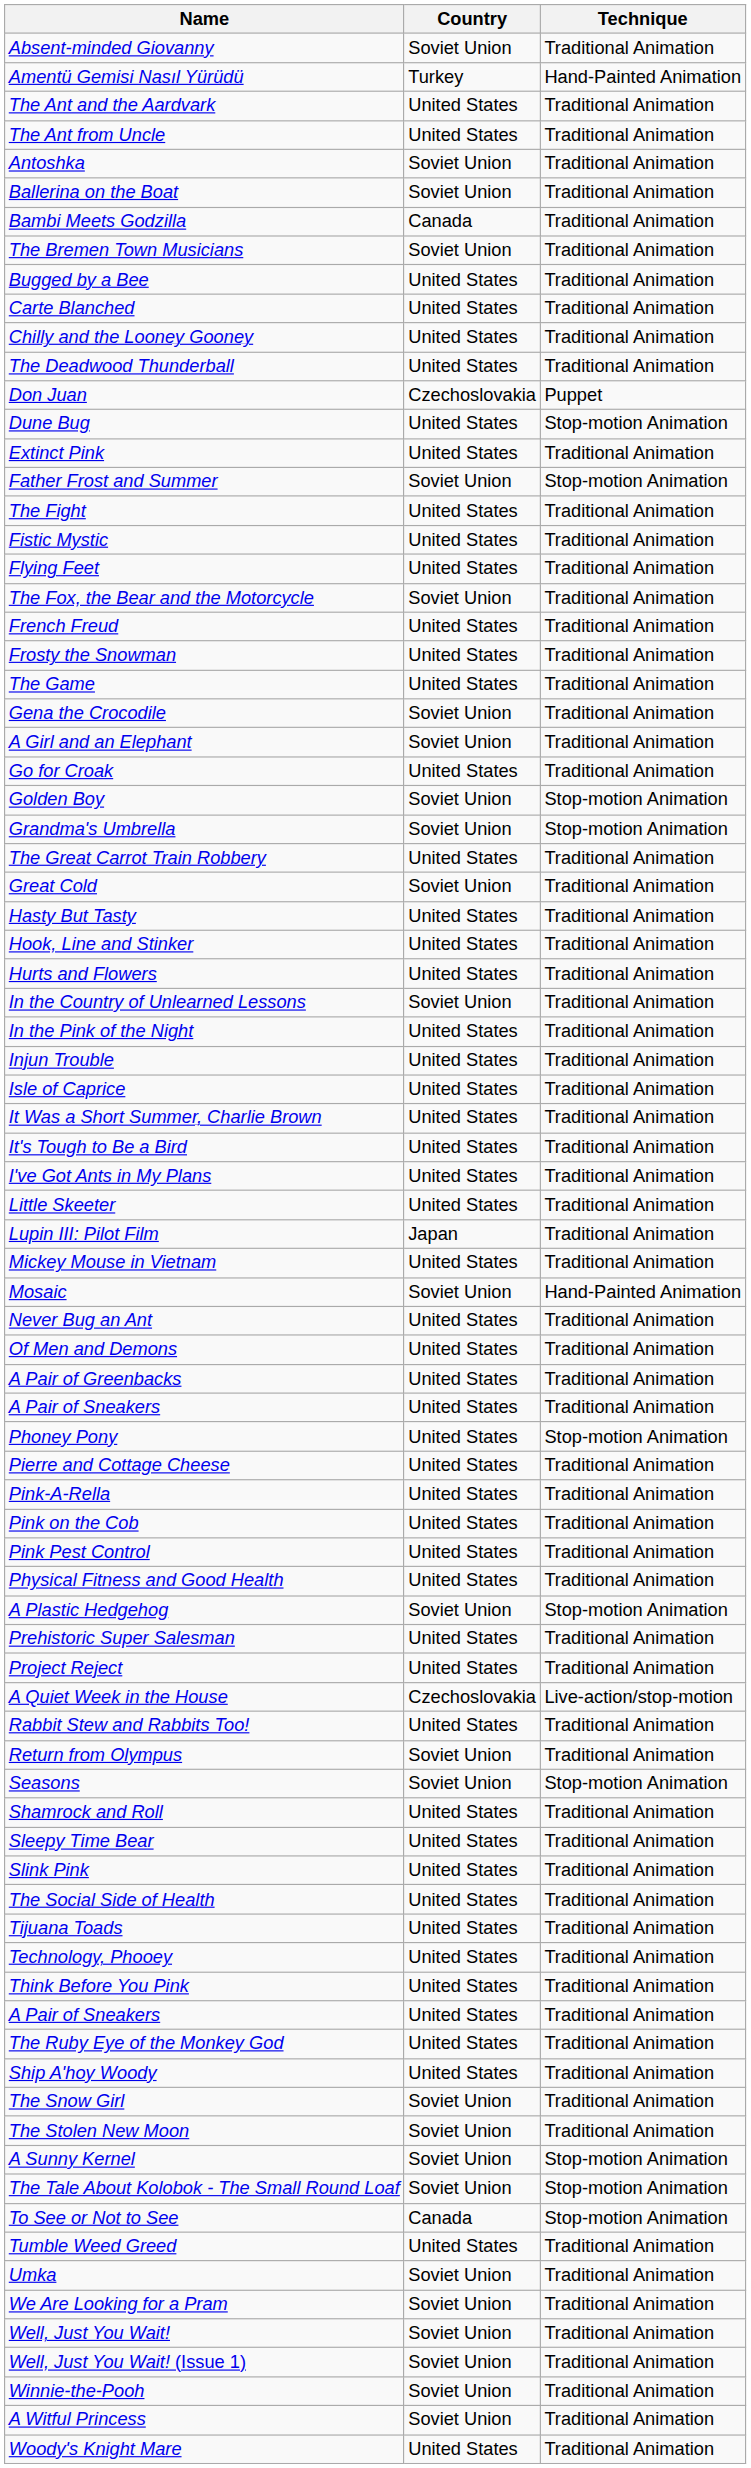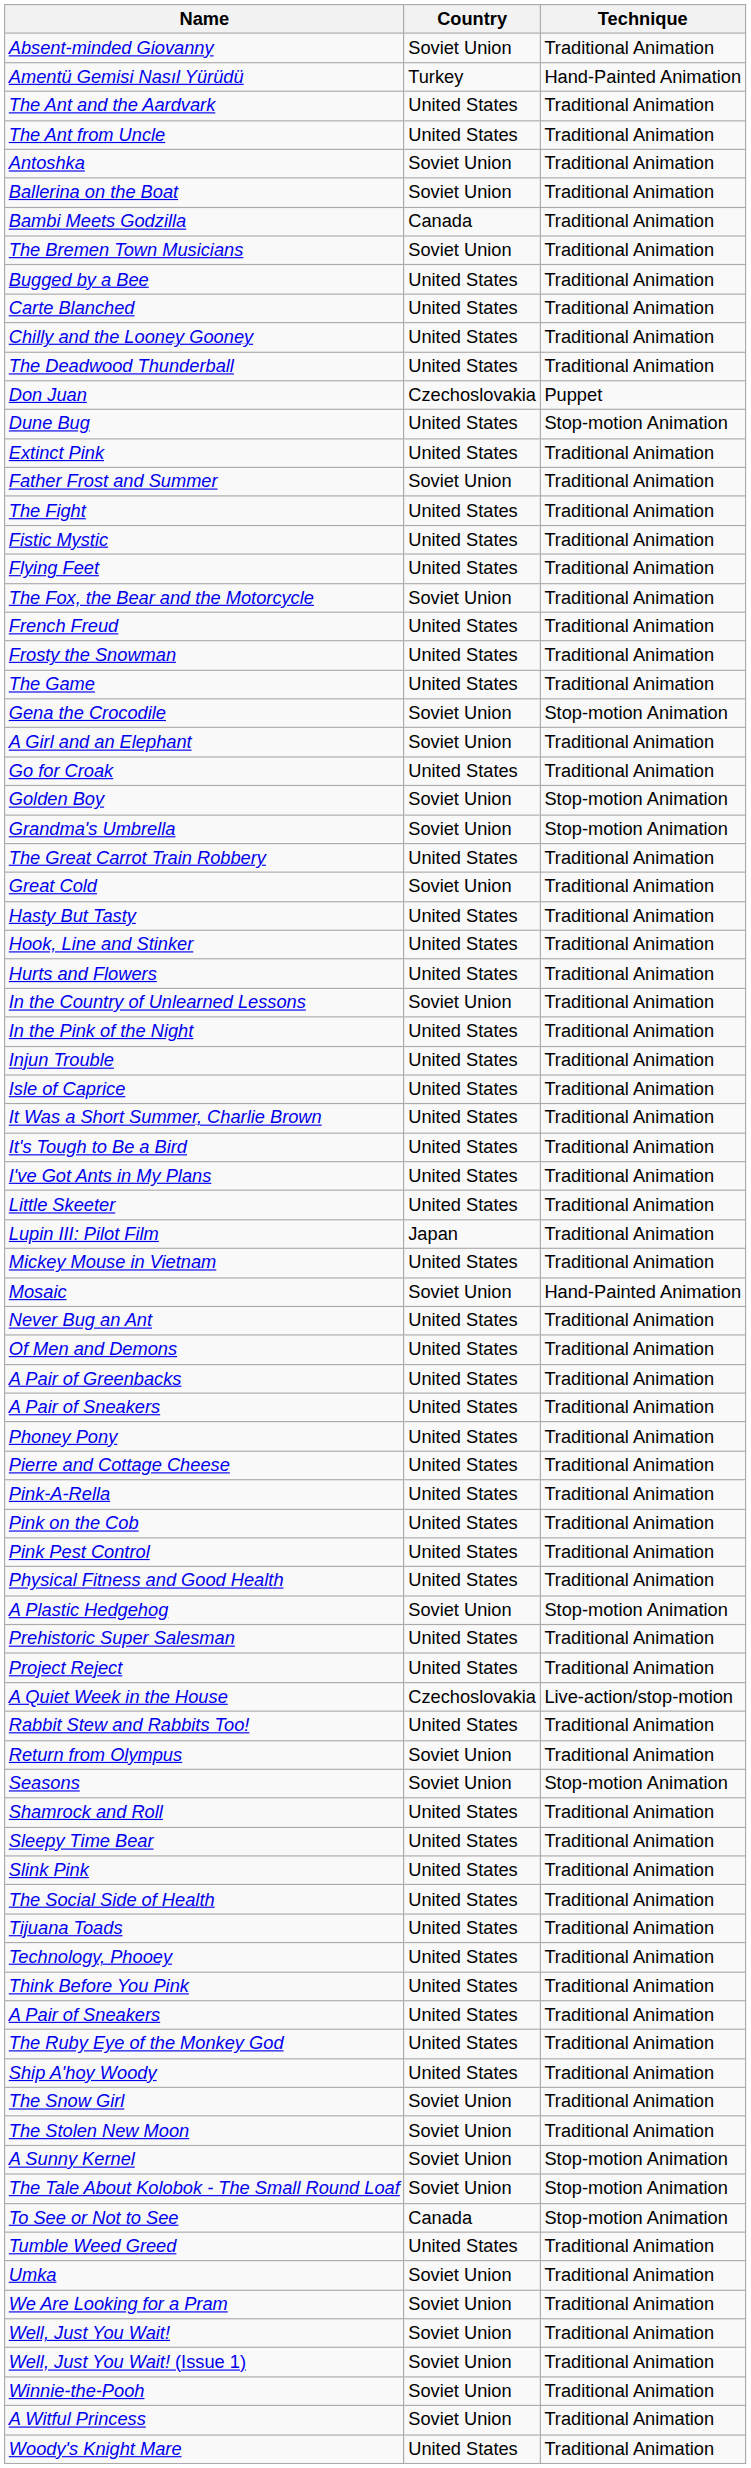 <table class="wikitable sortable">
 <tr>
 <th>Name</th>
 <th>Country</th>
 <th>Technique</th>
 </tr>
 <tr>
 <td><em><a href='#'>Absent-minded Giovanny</a></em></td>
 <td>Soviet Union</td>
 <td>Traditional Animation</td>
 </tr>
 <tr>
 <td><em><a href='#'>Amentü Gemisi Nasıl Yürüdü</a></em></td>
 <td>Turkey</td>
 <td>Hand-Painted Animation</td>
 </tr>
 <tr>
 <td><em><a href='#'>The Ant and the Aardvark</a></em></td>
 <td>United States</td>
 <td>Traditional Animation</td>
 </tr>
 <tr>
 <td><em><a href='#'>The Ant from Uncle</a></em></td>
 <td>United States</td>
 <td>Traditional Animation</td>
 </tr>
 <tr>
 <td><em><a href='#'>Antoshka</a></em></td>
 <td>Soviet Union</td>
 <td>Traditional Animation</td>
 </tr>
 <tr>
 <td><em><a href='#'>Ballerina on the Boat</a></em></td>
 <td>Soviet Union</td>
 <td>Traditional Animation</td>
 </tr>
 <tr>
 <td><em><a href='#'>Bambi Meets Godzilla</a></em></td>
 <td>Canada</td>
 <td>Traditional Animation</td>
 </tr>
 <tr>
 <td><em><a href='#'>The Bremen Town Musicians</a></em></td>
 <td>Soviet Union</td>
 <td>Traditional Animation</td>
 </tr>
 <tr>
 <td><em><a href='#'>Bugged by a Bee</a></em></td>
 <td>United States</td>
 <td>Traditional Animation</td>
 </tr>
 <tr>
 <td><em><a href='#'>Carte Blanched</a></em></td>
 <td>United States</td>
 <td>Traditional Animation</td>
 </tr>
 <tr>
 <td><em><a href='#'>Chilly and the Looney Gooney</a></em></td>
 <td>United States</td>
 <td>Traditional Animation</td>
 </tr>
 <tr>
 <td><em><a href='#'>The Deadwood Thunderball</a></em></td>
 <td>United States</td>
 <td>Traditional Animation</td>
 </tr>
 <tr>
 <td><em><a href='#'>Don Juan</a></em></td>
 <td>Czechoslovakia</td>
 <td>Puppet</td>
 </tr>
 <tr>
 <td><em><a href='#'>Dune Bug</a></em></td>
 <td>United States</td>
 <td>Stop-motion Animation</td>
 </tr>
 <tr>
 <td><em><a href='#'>Extinct Pink</a></em></td>
 <td>United States</td>
 <td>Traditional Animation</td>
 </tr>
 <tr>
 <td><em><a href='#'>Father Frost and Summer</a></em></td>
 <td>Soviet Union</td>
-<td>Stop-motion Animation</td>
+<td>Traditional Animation</td>
 </tr>
 <tr>
 <td><em><a href='#'>The Fight</a></em></td>
 <td>United States</td>
 <td>Traditional Animation</td>
 </tr>
 <tr>
 <td><em><a href='#'>Fistic Mystic</a></em></td>
 <td>United States</td>
 <td>Traditional Animation</td>
 </tr>
 <tr>
 <td><em><a href='#'>Flying Feet</a></em></td>
 <td>United States</td>
 <td>Traditional Animation</td>
 </tr>
 <tr>
 <td><em><a href='#'>The Fox, the Bear and the Motorcycle</a></em></td>
 <td>Soviet Union</td>
 <td>Traditional Animation</td>
 </tr>
 <tr>
 <td><em><a href='#'>French Freud</a></em></td>
 <td>United States</td>
 <td>Traditional Animation</td>
 </tr>
 <tr>
 <td><em><a href='#'>Frosty the Snowman</a></em></td>
 <td>United States</td>
 <td>Traditional Animation</td>
 </tr>
 <tr>
 <td><em><a href='#'>The Game</a></em></td>
 <td>United States</td>
 <td>Traditional Animation</td>
 </tr>
 <tr>
 <td><em><a href='#'>Gena the Crocodile</a></em></td>
 <td>Soviet Union</td>
-<td>Traditional Animation</td>
+<td>Stop-motion Animation</td>
 </tr>
 <tr>
 <td><em><a href='#'>A Girl and an Elephant</a></em></td>
 <td>Soviet Union</td>
 <td>Traditional Animation</td>
 </tr>
 <tr>
 <td><em><a href='#'>Go for Croak</a></em></td>
 <td>United States</td>
 <td>Traditional Animation</td>
 </tr>
 <tr>
 <td><em><a href='#'>Golden Boy</a></em></td>
 <td>Soviet Union</td>
 <td>Stop-motion Animation</td>
 </tr>
 <tr>
 <td><em><a href='#'>Grandma's Umbrella</a></em></td>
 <td>Soviet Union</td>
 <td>Stop-motion Animation</td>
 </tr>
 <tr>
 <td><em><a href='#'>The Great Carrot Train Robbery</a></em></td>
 <td>United States</td>
 <td>Traditional Animation</td>
 </tr>
 <tr>
 <td><em><a href='#'>Great Cold</a></em></td>
 <td>Soviet Union</td>
 <td>Traditional Animation</td>
 </tr>
 <tr>
 <td><em><a href='#'>Hasty But Tasty</a></em></td>
 <td>United States</td>
 <td>Traditional Animation</td>
 </tr>
 <tr>
 <td><em><a href='#'>Hook, Line and Stinker</a></em></td>
 <td>United States</td>
 <td>Traditional Animation</td>
 </tr>
 <tr>
 <td><em><a href='#'>Hurts and Flowers</a></em></td>
 <td>United States</td>
 <td>Traditional Animation</td>
 </tr>
 <tr>
 <td><em><a href='#'>In the Country of Unlearned Lessons</a></em></td>
 <td>Soviet Union</td>
 <td>Traditional Animation</td>
 </tr>
 <tr>
 <td><em><a href='#'>In the Pink of the Night</a></em></td>
 <td>United States</td>
 <td>Traditional Animation</td>
 </tr>
 <tr>
 <td><em><a href='#'>Injun Trouble</a></em></td>
 <td>United States</td>
 <td>Traditional Animation</td>
 </tr>
 <tr>
 <td><em><a href='#'>Isle of Caprice</a></em></td>
 <td>United States</td>
 <td>Traditional Animation</td>
 </tr>
 <tr>
 <td><em><a href='#'>It Was a Short Summer, Charlie Brown</a></em></td>
 <td>United States</td>
 <td>Traditional Animation</td>
 </tr>
 <tr>
 <td><em><a href='#'>It's Tough to Be a Bird</a></em></td>
 <td>United States</td>
 <td>Traditional Animation</td>
 </tr>
 <tr>
 <td><em><a href='#'>I've Got Ants in My Plans</a></em></td>
 <td>United States</td>
 <td>Traditional Animation</td>
 </tr>
 <tr>
 <td><em><a href='#'>Little Skeeter</a></em></td>
 <td>United States</td>
 <td>Traditional Animation</td>
 </tr>
 <tr>
 <td><em><a href='#'>Lupin III: Pilot Film</a></em></td>
 <td>Japan</td>
 <td>Traditional Animation</td>
 </tr>
 <tr>
 <td><em><a href='#'>Mickey Mouse in Vietnam</a></em></td>
 <td>United States</td>
 <td>Traditional Animation</td>
 </tr>
 <tr>
 <td><em><a href='#'>Mosaic</a></em></td>
 <td>Soviet Union</td>
 <td>Hand-Painted Animation</td>
 </tr>
 <tr>
 <td><em><a href='#'>Never Bug an Ant</a></em></td>
 <td>United States</td>
 <td>Traditional Animation</td>
 </tr>
 <tr>
 <td><em><a href='#'>Of Men and Demons</a></em></td>
 <td>United States</td>
 <td>Traditional Animation</td>
 </tr>
 <tr>
 <td><em><a href='#'>A Pair of Greenbacks</a></em></td>
 <td>United States</td>
 <td>Traditional Animation</td>
 </tr>
 <tr>
 <td><em><a href='#'>A Pair of Sneakers</a></em></td>
 <td>United States</td>
 <td>Traditional Animation</td>
 </tr>
 <tr>
 <td><em><a href='#'>Phoney Pony</a></em></td>
 <td>United States</td>
-<td>Stop-motion Animation</td>
+<td>Traditional Animation</td>
 </tr>
 <tr>
 <td><em><a href='#'>Pierre and Cottage Cheese</a></em></td>
 <td>United States</td>
 <td>Traditional Animation</td>
 </tr>
 <tr>
 <td><em><a href='#'>Pink-A-Rella</a></em></td>
 <td>United States</td>
 <td>Traditional Animation</td>
 </tr>
 <tr>
 <td><em><a href='#'>Pink on the Cob</a></em></td>
 <td>United States</td>
 <td>Traditional Animation</td>
 </tr>
 <tr>
 <td><em><a href='#'>Pink Pest Control</a></em></td>
 <td>United States</td>
 <td>Traditional Animation</td>
 </tr>
 <tr>
 <td><em><a href='#'>Physical Fitness and Good Health</a></em></td>
 <td>United States</td>
 <td>Traditional Animation</td>
 </tr>
 <tr>
 <td><em><a href='#'>A Plastic Hedgehog</a></em></td>
 <td>Soviet Union</td>
 <td>Stop-motion Animation</td>
 </tr>
 <tr>
 <td><em><a href='#'>Prehistoric Super Salesman</a></em></td>
 <td>United States</td>
 <td>Traditional Animation</td>
 </tr>
 <tr>
 <td><em><a href='#'>Project Reject</a></em></td>
 <td>United States</td>
 <td>Traditional Animation</td>
 </tr>
 <tr>
 <td><em><a href='#'>A Quiet Week in the House</a></em></td>
 <td>Czechoslovakia</td>
 <td>Live-action/stop-motion</td>
 </tr>
 <tr>
 <td><em><a href='#'>Rabbit Stew and Rabbits Too!</a></em></td>
 <td>United States</td>
 <td>Traditional Animation</td>
 </tr>
 <tr>
 <td><em><a href='#'>Return from Olympus</a></em></td>
 <td>Soviet Union</td>
 <td>Traditional Animation</td>
 </tr>
 <tr>
 <td><em><a href='#'>Seasons</a></em></td>
 <td>Soviet Union</td>
 <td>Stop-motion Animation</td>
 </tr>
 <tr>
 <td><em><a href='#'>Shamrock and Roll</a></em></td>
 <td>United States</td>
 <td>Traditional Animation</td>
 </tr>
 <tr>
 <td><em><a href='#'>Sleepy Time Bear</a></em></td>
 <td>United States</td>
 <td>Traditional Animation</td>
 </tr>
 <tr>
 <td><em><a href='#'>Slink Pink</a></em></td>
 <td>United States</td>
 <td>Traditional Animation</td>
 </tr>
 <tr>
 <td><em><a href='#'>The Social Side of Health</a></em></td>
 <td>United States</td>
 <td>Traditional Animation</td>
 </tr>
 <tr>
 <td><em><a href='#'>Tijuana Toads</a></em></td>
 <td>United States</td>
 <td>Traditional Animation</td>
 </tr>
 <tr>
 <td><em><a href='#'>Technology, Phooey</a></em></td>
 <td>United States</td>
 <td>Traditional Animation</td>
 </tr>
 <tr>
 <td><em><a href='#'>Think Before You Pink</a></em></td>
 <td>United States</td>
 <td>Traditional Animation</td>
 </tr>
 <tr>
 <td><em><a href='#'>A Pair of Sneakers</a></em></td>
 <td>United States</td>
 <td>Traditional Animation</td>
 </tr>
 <tr>
 <td><em><a href='#'>The Ruby Eye of the Monkey God</a></em></td>
 <td>United States</td>
 <td>Traditional Animation</td>
 </tr>
 <tr>
 <td><em><a href='#'>Ship A'hoy Woody</a></em></td>
 <td>United States</td>
 <td>Traditional Animation</td>
 </tr>
 <tr>
 <td><em><a href='#'>The Snow Girl</a></em></td>
 <td>Soviet Union</td>
 <td>Traditional Animation</td>
 </tr>
 <tr>
 <td><em><a href='#'>The Stolen New Moon</a></em></td>
 <td>Soviet Union</td>
 <td>Traditional Animation</td>
 </tr>
 <tr>
 <td><em><a href='#'>A Sunny Kernel</a></em></td>
 <td>Soviet Union</td>
 <td>Stop-motion Animation</td>
 </tr>
 <tr>
 <td><em><a href='#'>The Tale About Kolobok - The Small Round Loaf</a></em></td>
 <td>Soviet Union</td>
 <td>Stop-motion Animation</td>
 </tr>
 <tr>
 <td><em><a href='#'>To See or Not to See</a></em></td>
 <td>Canada</td>
 <td>Stop-motion Animation</td>
 </tr>
 <tr>
 <td><em><a href='#'>Tumble Weed Greed</a></em></td>
 <td>United States</td>
 <td>Traditional Animation</td>
 </tr>
 <tr>
 <td><em><a href='#'>Umka</a></em></td>
 <td>Soviet Union</td>
 <td>Traditional Animation</td>
 </tr>
 <tr>
 <td><em><a href='#'>We Are Looking for a Pram</a></em></td>
 <td>Soviet Union</td>
 <td>Traditional Animation</td>
 </tr>
 <tr>
 <td><em><a href='#'>Well, Just You Wait!</a></em></td>
 <td>Soviet Union</td>
 <td>Traditional Animation</td>
 </tr>
 <tr>
 <td><a href='#'><em>Well, Just You Wait!</em> (Issue 1)</a></td>
 <td>Soviet Union</td>
 <td>Traditional Animation</td>
 </tr>
 <tr>
 <td><em><a href='#'>Winnie-the-Pooh</a></em></td>
 <td>Soviet Union</td>
 <td>Traditional Animation</td>
 </tr>
 <tr>
 <td><em><a href='#'>A Witful Princess</a></em></td>
 <td>Soviet Union</td>
 <td>Traditional Animation</td>
 </tr>
 <tr>
 <td><em><a href='#'>Woody's Knight Mare</a></em></td>
 <td>United States</td>
 <td>Traditional Animation</td>
 </tr>
 </table>
